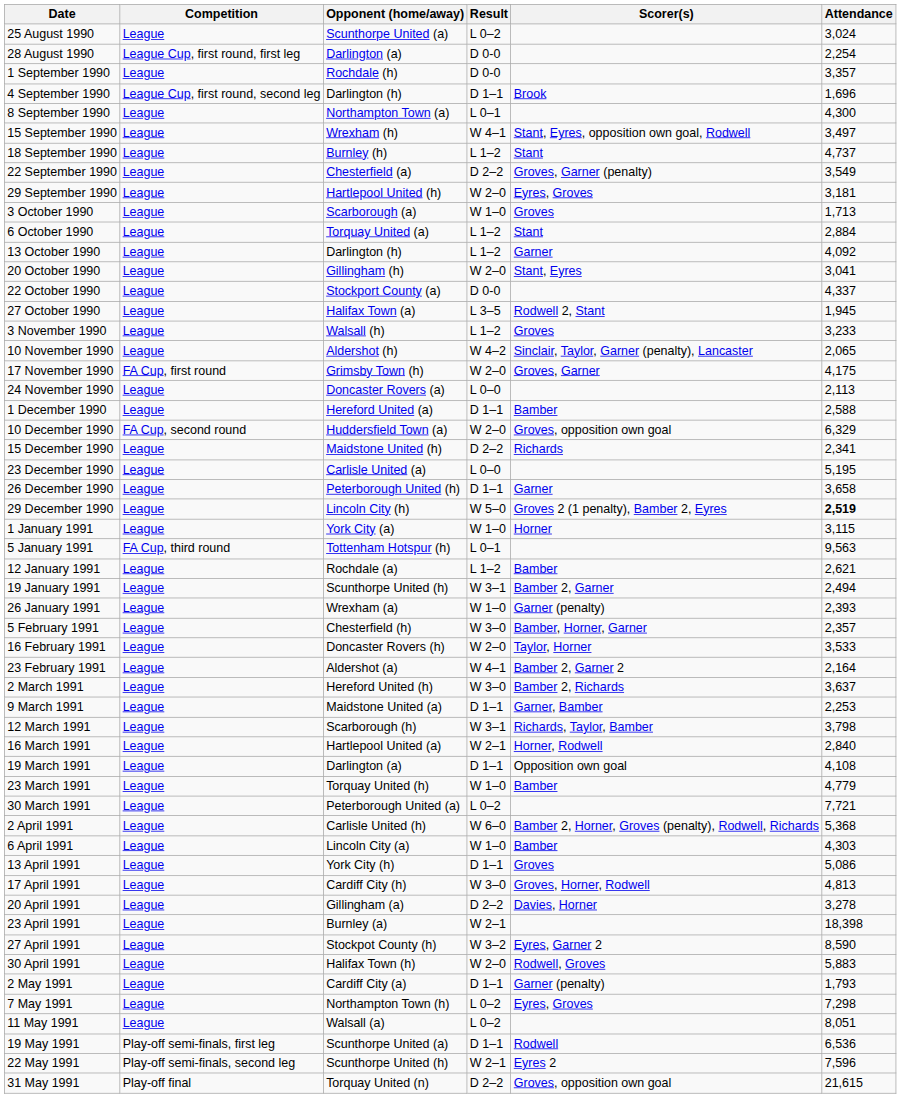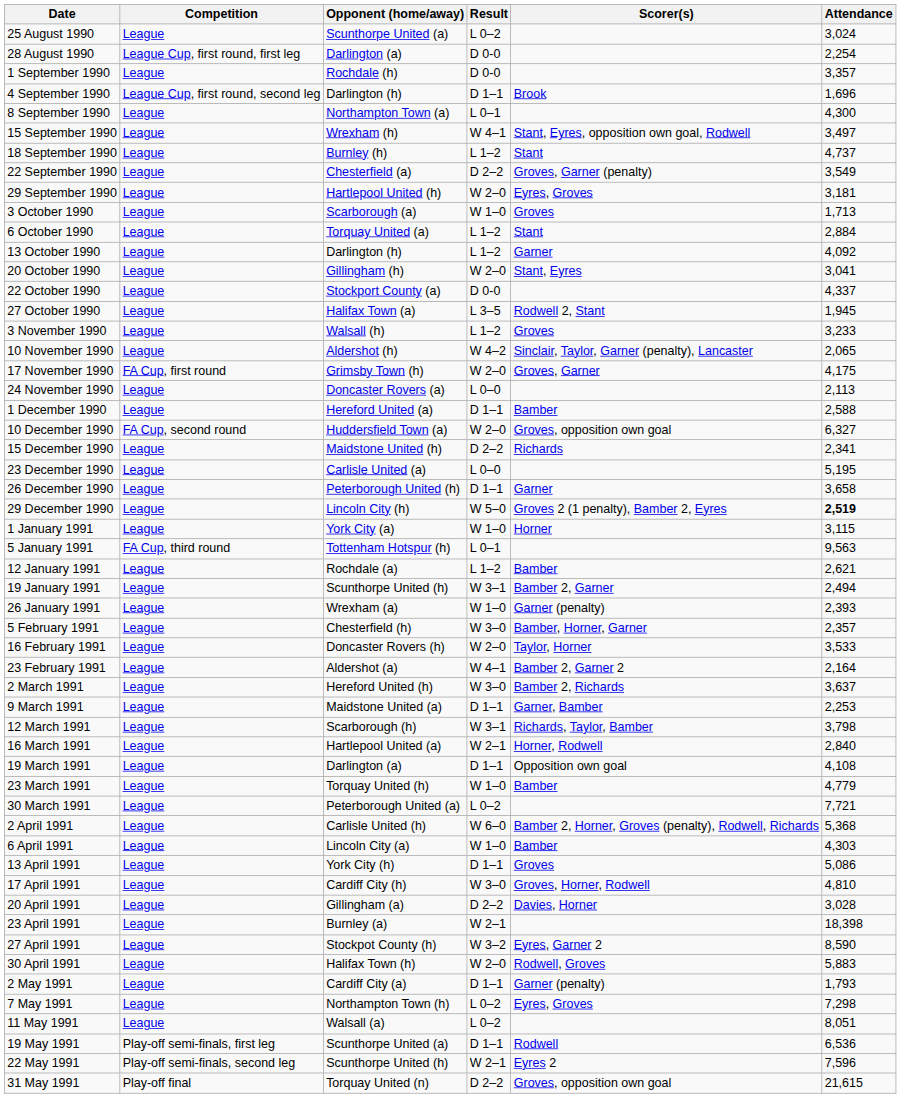 <table class="wikitable">
 <tr>
 <th>Date</th>
 <th>Competition</th>
 <th>Opponent (home/away)</th>
 <th>Result</th>
 <th>Scorer(s)</th>
 <th>Attendance</th>
 </tr>
 <tr>
 <td>25 August 1990</td>
 <td><a href='#'>League</a></td>
 <td><a href='#'>Scunthorpe United</a> (a)</td>
 <td>L 0–2</td>
 <td></td>
 <td>3,024</td>
 </tr>
 <tr>
 <td>28 August 1990</td>
 <td><a href='#'>League Cup</a>, first round, first leg</td>
 <td><a href='#'>Darlington</a> (a)</td>
 <td>D 0-0</td>
 <td></td>
 <td>2,254</td>
 </tr>
 <tr>
 <td>1 September 1990</td>
 <td><a href='#'>League</a></td>
 <td><a href='#'>Rochdale</a> (h)</td>
 <td>D 0-0</td>
 <td></td>
 <td>3,357</td>
 </tr>
 <tr>
 <td>4 September 1990</td>
 <td><a href='#'>League Cup</a>, first round, second leg</td>
 <td>Darlington (h)</td>
 <td>D 1–1</td>
 <td><a href='#'>Brook</a></td>
 <td>1,696</td>
 </tr>
 <tr>
 <td>8 September 1990</td>
 <td><a href='#'>League</a></td>
 <td><a href='#'>Northampton Town</a> (a)</td>
 <td>L 0–1</td>
 <td></td>
 <td>4,300</td>
 </tr>
 <tr>
 <td>15 September 1990</td>
 <td><a href='#'>League</a></td>
 <td><a href='#'>Wrexham</a> (h)</td>
 <td>W 4–1</td>
 <td><a href='#'>Stant</a>, <a href='#'>Eyres</a>, opposition own goal, <a href='#'>Rodwell</a></td>
 <td>3,497</td>
 </tr>
 <tr>
 <td>18 September 1990</td>
 <td><a href='#'>League</a></td>
 <td><a href='#'>Burnley</a> (h)</td>
 <td>L 1–2</td>
 <td><a href='#'>Stant</a></td>
 <td>4,737</td>
 </tr>
 <tr>
 <td>22 September 1990</td>
 <td><a href='#'>League</a></td>
 <td><a href='#'>Chesterfield</a> (a)</td>
 <td>D 2–2</td>
 <td><a href='#'>Groves</a>, <a href='#'>Garner</a> (penalty)</td>
 <td>3,549</td>
 </tr>
 <tr>
 <td>29 September 1990</td>
 <td><a href='#'>League</a></td>
 <td><a href='#'>Hartlepool United</a> (h)</td>
 <td>W 2–0</td>
 <td><a href='#'>Eyres</a>, <a href='#'>Groves</a></td>
 <td>3,181</td>
 </tr>
 <tr>
 <td>3 October 1990</td>
 <td><a href='#'>League</a></td>
 <td><a href='#'>Scarborough</a> (a)</td>
 <td>W 1–0</td>
 <td><a href='#'>Groves</a></td>
 <td>1,713</td>
 </tr>
 <tr>
 <td>6 October 1990</td>
 <td><a href='#'>League</a></td>
 <td><a href='#'>Torquay United</a> (a)</td>
 <td>L 1–2</td>
 <td><a href='#'>Stant</a></td>
 <td>2,884</td>
 </tr>
 <tr>
 <td>13 October 1990</td>
 <td><a href='#'>League</a></td>
 <td>Darlington (h)</td>
 <td>L 1–2</td>
 <td><a href='#'>Garner</a></td>
 <td>4,092</td>
 </tr>
 <tr>
 <td>20 October 1990</td>
 <td><a href='#'>League</a></td>
 <td><a href='#'>Gillingham</a> (h)</td>
 <td>W 2–0</td>
 <td><a href='#'>Stant</a>, <a href='#'>Eyres</a></td>
 <td>3,041</td>
 </tr>
 <tr>
 <td>22 October 1990</td>
 <td><a href='#'>League</a></td>
 <td><a href='#'>Stockport County</a> (a)</td>
 <td>D 0-0</td>
 <td></td>
 <td>4,337</td>
 </tr>
 <tr>
 <td>27 October 1990</td>
 <td><a href='#'>League</a></td>
 <td><a href='#'>Halifax Town</a> (a)</td>
 <td>L 3–5</td>
 <td><a href='#'>Rodwell</a> 2, <a href='#'>Stant</a></td>
 <td>1,945</td>
 </tr>
 <tr>
 <td>3 November 1990</td>
 <td><a href='#'>League</a></td>
 <td><a href='#'>Walsall</a> (h)</td>
 <td>L 1–2</td>
 <td><a href='#'>Groves</a></td>
 <td>3,233</td>
 </tr>
 <tr>
 <td>10 November 1990</td>
 <td><a href='#'>League</a></td>
 <td><a href='#'>Aldershot</a> (h)</td>
 <td>W 4–2</td>
 <td><a href='#'>Sinclair</a>, <a href='#'>Taylor</a>, <a href='#'>Garner</a> (penalty), <a href='#'>Lancaster</a></td>
 <td>2,065</td>
 </tr>
 <tr>
 <td>17 November 1990</td>
 <td><a href='#'>FA Cup</a>, first round</td>
 <td><a href='#'>Grimsby Town</a> (h)</td>
 <td>W 2–0</td>
 <td><a href='#'>Groves</a>, <a href='#'>Garner</a></td>
 <td>4,175</td>
 </tr>
 <tr>
 <td>24 November 1990</td>
 <td><a href='#'>League</a></td>
 <td><a href='#'>Doncaster Rovers</a> (a)</td>
 <td>L 0–0</td>
 <td></td>
 <td>2,113</td>
 </tr>
 <tr>
 <td>1 December 1990</td>
 <td><a href='#'>League</a></td>
 <td><a href='#'>Hereford United</a> (a)</td>
 <td>D 1–1</td>
 <td><a href='#'>Bamber</a></td>
 <td>2,588</td>
 </tr>
 <tr>
 <td>10 December 1990</td>
 <td><a href='#'>FA Cup</a>, second round</td>
 <td><a href='#'>Huddersfield Town</a> (a)</td>
 <td>W 2–0</td>
 <td><a href='#'>Groves</a>, opposition own goal</td>
-<td>6,329</td>
+<td>6,327</td>
 </tr>
 <tr>
 <td>15 December 1990</td>
 <td><a href='#'>League</a></td>
 <td><a href='#'>Maidstone United</a> (h)</td>
 <td>D 2–2</td>
 <td><a href='#'>Richards</a></td>
 <td>2,341</td>
 </tr>
 <tr>
 <td>23 December 1990</td>
 <td><a href='#'>League</a></td>
 <td><a href='#'>Carlisle United</a> (a)</td>
 <td>L 0–0</td>
 <td></td>
 <td>5,195</td>
 </tr>
 <tr>
 <td>26 December 1990</td>
 <td><a href='#'>League</a></td>
 <td><a href='#'>Peterborough United</a> (h)</td>
 <td>D 1–1</td>
 <td><a href='#'>Garner</a></td>
 <td>3,658</td>
 </tr>
 <tr>
 <td>29 December 1990</td>
 <td><a href='#'>League</a></td>
 <td><a href='#'>Lincoln City</a> (h)</td>
 <td>W 5–0</td>
 <td><a href='#'>Groves</a> 2 (1 penalty), <a href='#'>Bamber</a> 2, <a href='#'>Eyres</a></td>
 <td><strong>2,519</strong></td>
 </tr>
 <tr>
 <td>1 January 1991</td>
 <td><a href='#'>League</a></td>
 <td><a href='#'>York City</a> (a)</td>
 <td>W 1–0</td>
 <td><a href='#'>Horner</a></td>
 <td>3,115</td>
 </tr>
 <tr>
 <td>5 January 1991</td>
 <td><a href='#'>FA Cup</a>, third round</td>
 <td><a href='#'>Tottenham Hotspur</a> (h)</td>
 <td>L 0–1</td>
 <td></td>
 <td>9,563</td>
 </tr>
 <tr>
 <td>12 January 1991</td>
 <td><a href='#'>League</a></td>
 <td>Rochdale (a)</td>
 <td>L 1–2</td>
 <td><a href='#'>Bamber</a></td>
 <td>2,621</td>
 </tr>
 <tr>
 <td>19 January 1991</td>
 <td><a href='#'>League</a></td>
 <td>Scunthorpe United (h)</td>
 <td>W 3–1</td>
 <td><a href='#'>Bamber</a> 2, <a href='#'>Garner</a></td>
 <td>2,494</td>
 </tr>
 <tr>
 <td>26 January 1991</td>
 <td><a href='#'>League</a></td>
 <td>Wrexham (a)</td>
 <td>W 1–0</td>
 <td><a href='#'>Garner</a> (penalty)</td>
 <td>2,393</td>
 </tr>
 <tr>
 <td>5 February 1991</td>
 <td><a href='#'>League</a></td>
 <td>Chesterfield (h)</td>
 <td>W 3–0</td>
 <td><a href='#'>Bamber</a>, <a href='#'>Horner</a>, <a href='#'>Garner</a></td>
 <td>2,357</td>
 </tr>
 <tr>
 <td>16 February 1991</td>
 <td><a href='#'>League</a></td>
 <td>Doncaster Rovers (h)</td>
 <td>W 2–0</td>
 <td><a href='#'>Taylor</a>, <a href='#'>Horner</a></td>
 <td>3,533</td>
 </tr>
 <tr>
 <td>23 February 1991</td>
 <td><a href='#'>League</a></td>
 <td>Aldershot (a)</td>
 <td>W 4–1</td>
 <td><a href='#'>Bamber</a> 2, <a href='#'>Garner</a> 2</td>
 <td>2,164</td>
 </tr>
 <tr>
 <td>2 March 1991</td>
 <td><a href='#'>League</a></td>
 <td>Hereford United (h)</td>
 <td>W 3–0</td>
 <td><a href='#'>Bamber</a> 2, <a href='#'>Richards</a></td>
 <td>3,637</td>
 </tr>
 <tr>
 <td>9 March 1991</td>
 <td><a href='#'>League</a></td>
 <td>Maidstone United (a)</td>
 <td>D 1–1</td>
 <td><a href='#'>Garner</a>, <a href='#'>Bamber</a></td>
 <td>2,253</td>
 </tr>
 <tr>
 <td>12 March 1991</td>
 <td><a href='#'>League</a></td>
 <td>Scarborough (h)</td>
 <td>W 3–1</td>
 <td><a href='#'>Richards</a>, <a href='#'>Taylor</a>, <a href='#'>Bamber</a></td>
 <td>3,798</td>
 </tr>
 <tr>
 <td>16 March 1991</td>
 <td><a href='#'>League</a></td>
 <td>Hartlepool United (a)</td>
 <td>W 2–1</td>
 <td><a href='#'>Horner</a>, <a href='#'>Rodwell</a></td>
 <td>2,840</td>
 </tr>
 <tr>
 <td>19 March 1991</td>
 <td><a href='#'>League</a></td>
 <td>Darlington (a)</td>
 <td>D 1–1</td>
 <td>Opposition own goal</td>
 <td>4,108</td>
 </tr>
 <tr>
 <td>23 March 1991</td>
 <td><a href='#'>League</a></td>
 <td>Torquay United (h)</td>
 <td>W 1–0</td>
 <td><a href='#'>Bamber</a></td>
 <td>4,779</td>
 </tr>
 <tr>
 <td>30 March 1991</td>
 <td><a href='#'>League</a></td>
 <td>Peterborough United (a)</td>
 <td>L 0–2</td>
 <td></td>
 <td>7,721</td>
 </tr>
 <tr>
 <td>2 April 1991</td>
 <td><a href='#'>League</a></td>
 <td>Carlisle United (h)</td>
 <td>W 6–0</td>
 <td><a href='#'>Bamber</a> 2, <a href='#'>Horner</a>, <a href='#'>Groves</a> (penalty), <a href='#'>Rodwell</a>, <a href='#'>Richards</a></td>
 <td>5,368</td>
 </tr>
 <tr>
 <td>6 April 1991</td>
 <td><a href='#'>League</a></td>
 <td>Lincoln City (a)</td>
 <td>W 1–0</td>
 <td><a href='#'>Bamber</a></td>
 <td>4,303</td>
 </tr>
 <tr>
 <td>13 April 1991</td>
 <td><a href='#'>League</a></td>
 <td>York City (h)</td>
 <td>D 1–1</td>
 <td><a href='#'>Groves</a></td>
 <td>5,086</td>
 </tr>
 <tr>
 <td>17 April 1991</td>
 <td><a href='#'>League</a></td>
 <td>Cardiff City (h)</td>
 <td>W 3–0</td>
 <td><a href='#'>Groves</a>, <a href='#'>Horner</a>, <a href='#'>Rodwell</a></td>
-<td>4,813</td>
+<td>4,810</td>
 </tr>
 <tr>
 <td>20 April 1991</td>
 <td><a href='#'>League</a></td>
 <td>Gillingham (a)</td>
 <td>D 2–2</td>
 <td><a href='#'>Davies</a>, <a href='#'>Horner</a></td>
-<td>3,278</td>
+<td>3,028</td>
 </tr>
 <tr>
 <td>23 April 1991</td>
 <td><a href='#'>League</a></td>
 <td>Burnley (a)</td>
 <td>W 2–1</td>
 <td></td>
 <td>18,398</td>
 </tr>
 <tr>
 <td>27 April 1991</td>
 <td><a href='#'>League</a></td>
 <td>Stockpot County (h)</td>
 <td>W 3–2</td>
 <td><a href='#'>Eyres</a>, <a href='#'>Garner</a> 2</td>
 <td>8,590</td>
 </tr>
 <tr>
 <td>30 April 1991</td>
 <td><a href='#'>League</a></td>
 <td>Halifax Town (h)</td>
 <td>W 2–0</td>
 <td><a href='#'>Rodwell</a>, <a href='#'>Groves</a></td>
 <td>5,883</td>
 </tr>
 <tr>
 <td>2 May 1991</td>
 <td><a href='#'>League</a></td>
 <td>Cardiff City (a)</td>
 <td>D 1–1</td>
 <td><a href='#'>Garner</a> (penalty)</td>
 <td>1,793</td>
 </tr>
 <tr>
 <td>7 May 1991</td>
 <td><a href='#'>League</a></td>
 <td>Northampton Town (h)</td>
 <td>L 0–2</td>
 <td><a href='#'>Eyres</a>, <a href='#'>Groves</a></td>
 <td>7,298</td>
 </tr>
 <tr>
 <td>11 May 1991</td>
 <td><a href='#'>League</a></td>
 <td>Walsall (a)</td>
 <td>L 0–2</td>
 <td></td>
 <td>8,051</td>
 </tr>
 <tr>
 <td>19 May 1991</td>
 <td>Play-off semi-finals, first leg</td>
 <td>Scunthorpe United (a)</td>
 <td>D 1–1</td>
 <td><a href='#'>Rodwell</a></td>
 <td>6,536</td>
 </tr>
 <tr>
 <td>22 May 1991</td>
 <td>Play-off semi-finals, second leg</td>
 <td>Scunthorpe United (h)</td>
 <td>W 2–1</td>
 <td><a href='#'>Eyres</a> 2</td>
 <td>7,596</td>
 </tr>
 <tr>
 <td>31 May 1991</td>
 <td>Play-off final</td>
 <td>Torquay United (n)</td>
 <td>D 2–2</td>
 <td><a href='#'>Groves</a>, opposition own goal</td>
 <td>21,615</td>
 </tr>
 </table>
